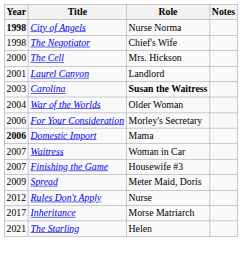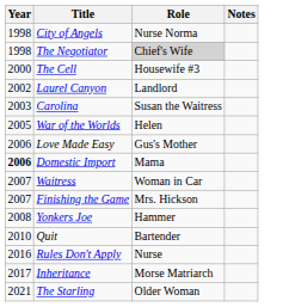 <table class="wikitable sortable">
 <tr>
 <th>Year</th>
 <th>Title</th>
 <th>Role</th>
 <th>Notes</th>
 </tr>
 <tr>
-<td><strong>1998</strong></td>
+<td>1998</td>
 <td><a href='#'><em>City of Angels</em></a></td>
 <td>Nurse Norma</td>
 <td></td>
 </tr>
 <tr>
 <td>1998</td>
 <td><em><a href='#'>The Negotiator</a></em></td>
-<td>Chief's Wife</td>
+<td style="background: lightgrey;">Chief's Wife</td>
 <td></td>
 </tr>
 <tr>
 <td>2000</td>
 <td><em><a href='#'>The Cell</a></em></td>
-<td>Mrs. Hickson</td>
+<td>Housewife #3</td>
 <td></td>
 </tr>
 <tr>
-<td>2001</td>
+<td>2002</td>
 <td><a href='#'><em>Laurel Canyon</em></a></td>
 <td>Landlord</td>
 <td></td>
 </tr>
 <tr>
 <td>2003</td>
 <td><a href='#'><em>Carolina</em></a></td>
-<td><strong>Susan the Waitress</strong></td>
+<td>Susan the Waitress</td>
 <td></td>
 </tr>
 <tr>
-<td>2004</td>
+<td>2005</td>
 <td><a href='#'><em>War of the Worlds</em></a></td>
-<td>Older Woman</td>
+<td>Helen</td>
 <td></td>
 </tr>
 <tr>
 <td>2006</td>
-<td><a href='#'><em>For Your Consideration</em></a></td>
-<td>Morley's Secretary</td>
+<td><em>Love Made Easy</em></td>
+<td>Gus's Mother</td>
 <td></td>
 </tr>
 <tr>
 <td><strong>2006</strong></td>
 <td><em><a href='#'>Domestic Import</a></em></td>
 <td>Mama</td>
 <td></td>
 </tr>
 <tr>
 <td>2007</td>
 <td><a href='#'><em>Waitress</em></a></td>
 <td>Woman in Car</td>
 <td></td>
 </tr>
 <tr>
 <td>2007</td>
 <td><em><a href='#'>Finishing the Game</a></em></td>
-<td>Housewife #3</td>
+<td>Mrs. Hickson</td>
 <td></td>
 </tr>
 <tr>
-<td>2009</td>
-<td><a href='#'><em>Spread</em></a></td>
-<td>Meter Maid, Doris</td>
+<td>2008</td>
+<td><em><a href='#'>Yonkers Joe</a></em></td>
+<td>Hammer</td>
 <td></td>
 </tr>
 <tr>
-<td>2012</td>
+<td>2010</td>
+<td><em>Quit</em></td>
+<td>Bartender</td>
+<td></td>
+</tr>
+<tr>
+<td>2016</td>
 <td><em><a href='#'>Rules Don't Apply</a></em></td>
 <td>Nurse</td>
 <td></td>
 </tr>
 <tr>
 <td>2017</td>
 <td><em><a href='#'>Inheritance</a></em></td>
 <td>Morse Matriarch</td>
 <td></td>
 </tr>
 <tr>
 <td>2021</td>
 <td><em><a href='#'>The Starling</a></em></td>
-<td>Helen</td>
+<td>Older Woman</td>
 <td></td>
 </tr>
 </table>
